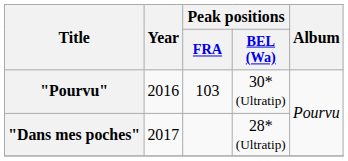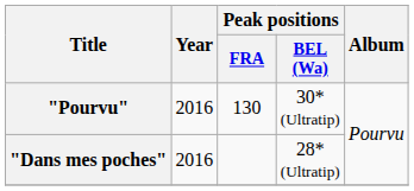 <table class="wikitable plainrowheaders" style="text-align:center">
 <tr>
 <th scope="col" rowspan="2">Title</th>
 <th scope="col" rowspan="2">Year</th>
 <th scope="col" colspan="2">Peak positions</th>
 <th scope="col" rowspan="2">Album</th>
 </tr>
 <tr>
 <th scope="col" style="width:3em;font-size:90%;"><a href='#'>FRA</a><br></th>
 <th scope="col" style="width:3em;font-size:90%;"><a href='#'>BEL <br>(Wa)</a><br></th>
 </tr>
 <tr>
 <th scope="row">"Pourvu"</th>
 <td>2016</td>
-<td>103</td>
+<td>130</td>
 <td>30*<br><small>(Ultratip)</small></td>
 <td rowspan=2><em>Pourvu</em></td>
 </tr>
 <tr>
 <th scope="row">"Dans mes poches"</th>
-<td>2017</td>
+<td>2016</td>
 <td></td>
 <td>28*<br><small>(Ultratip)</small></td>
 </tr>
 <tr>
 </tr>
 </table>
